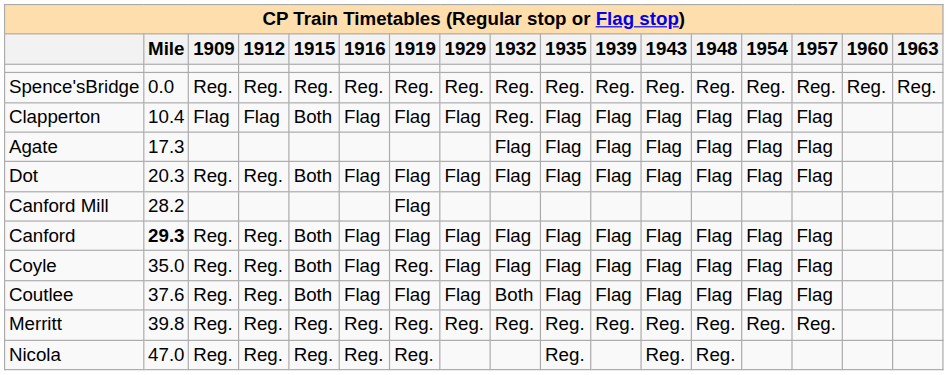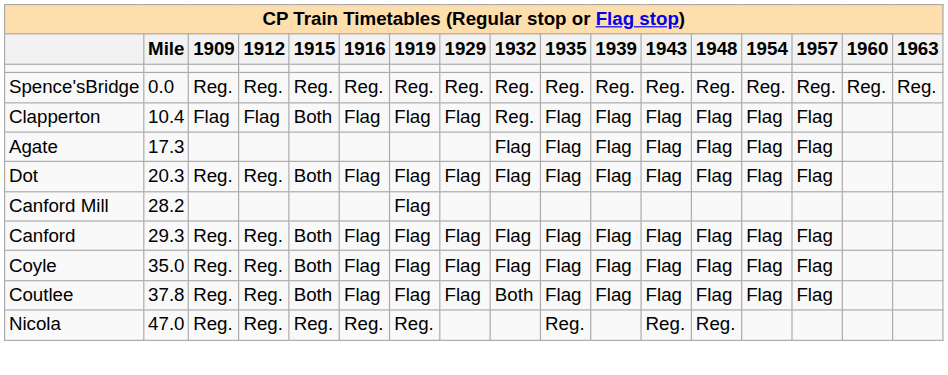 <table class="wikitable">
 <tr>
 <th colspan="17" style="background:#ffdead;">CP Train Timetables (Regular stop or <a href='#'>Flag stop</a>)</th>
 </tr>
 <tr>
 <th></th>
 <th>Mile</th>
 <th>1909</th>
 <th>1912</th>
 <th>1915</th>
 <th>1916</th>
 <th>1919</th>
 <th>1929</th>
 <th>1932</th>
 <th>1935</th>
 <th>1939</th>
 <th>1943</th>
 <th>1948</th>
 <th>1954</th>
 <th>1957</th>
 <th>1960</th>
 <th>1963</th>
 </tr>
 <tr>
 <td></td>
 <td></td>
 <td></td>
 <td></td>
 <td></td>
 <td></td>
 <td></td>
 <td></td>
 <td></td>
 <td></td>
 <td></td>
 <td></td>
 <td></td>
 <td></td>
 <td></td>
 <td></td>
 <td></td>
 </tr>
 <tr>
 <td>Spence'sBridge</td>
 <td>0.0</td>
 <td>Reg.</td>
 <td>Reg.</td>
 <td>Reg.</td>
 <td>Reg.</td>
 <td>Reg.</td>
 <td>Reg.</td>
 <td>Reg.</td>
 <td>Reg.</td>
 <td>Reg.</td>
 <td>Reg.</td>
 <td>Reg.</td>
 <td>Reg.</td>
 <td>Reg.</td>
 <td>Reg.</td>
 <td>Reg.</td>
 </tr>
 <tr>
 <td>Clapperton</td>
 <td>10.4</td>
 <td>Flag</td>
 <td>Flag</td>
 <td>Both</td>
 <td>Flag</td>
 <td>Flag</td>
 <td>Flag</td>
 <td>Reg.</td>
 <td>Flag</td>
 <td>Flag</td>
 <td>Flag</td>
 <td>Flag</td>
 <td>Flag</td>
 <td>Flag</td>
 <td></td>
 <td></td>
 </tr>
 <tr>
 <td>Agate</td>
 <td>17.3</td>
 <td></td>
 <td></td>
 <td></td>
 <td></td>
 <td></td>
 <td></td>
 <td>Flag</td>
 <td>Flag</td>
 <td>Flag</td>
 <td>Flag</td>
 <td>Flag</td>
 <td>Flag</td>
 <td>Flag</td>
 <td></td>
 <td></td>
 </tr>
 <tr>
 <td>Dot</td>
 <td>20.3</td>
 <td>Reg.</td>
 <td>Reg.</td>
 <td>Both</td>
 <td>Flag</td>
 <td>Flag</td>
 <td>Flag</td>
 <td>Flag</td>
 <td>Flag</td>
 <td>Flag</td>
 <td>Flag</td>
 <td>Flag</td>
 <td>Flag</td>
 <td>Flag</td>
 <td></td>
 <td></td>
 </tr>
 <tr>
 <td>Canford Mill</td>
 <td>28.2</td>
 <td></td>
 <td></td>
 <td></td>
 <td></td>
 <td>Flag</td>
 <td></td>
 <td></td>
 <td></td>
 <td></td>
 <td></td>
 <td></td>
 <td></td>
 <td></td>
 <td></td>
 <td></td>
 </tr>
 <tr>
 <td>Canford</td>
-<td><strong>29.3</strong></td>
+<td>29.3</td>
 <td>Reg.</td>
 <td>Reg.</td>
 <td>Both</td>
 <td>Flag</td>
 <td>Flag</td>
 <td>Flag</td>
 <td>Flag</td>
 <td>Flag</td>
 <td>Flag</td>
 <td>Flag</td>
 <td>Flag</td>
 <td>Flag</td>
 <td>Flag</td>
 <td></td>
 <td></td>
 </tr>
 <tr>
 <td>Coyle</td>
 <td>35.0</td>
 <td>Reg.</td>
 <td>Reg.</td>
 <td>Both</td>
 <td>Flag</td>
-<td>Reg.</td>
+<td>Flag</td>
 <td>Flag</td>
 <td>Flag</td>
 <td>Flag</td>
 <td>Flag</td>
 <td>Flag</td>
 <td>Flag</td>
 <td>Flag</td>
 <td>Flag</td>
 <td></td>
 <td></td>
 </tr>
 <tr>
 <td>Coutlee</td>
-<td>37.6</td>
+<td>37.8</td>
 <td>Reg.</td>
 <td>Reg.</td>
 <td>Both</td>
 <td>Flag</td>
 <td>Flag</td>
 <td>Flag</td>
 <td>Both</td>
 <td>Flag</td>
 <td>Flag</td>
 <td>Flag</td>
 <td>Flag</td>
 <td>Flag</td>
 <td>Flag</td>
-<td></td>
-<td></td>
-</tr>
-<tr>
-<td>Merritt</td>
-<td>39.8</td>
-<td>Reg.</td>
-<td>Reg.</td>
-<td>Reg.</td>
-<td>Reg.</td>
-<td>Reg.</td>
-<td>Reg.</td>
-<td>Reg.</td>
-<td>Reg.</td>
-<td>Reg.</td>
-<td>Reg.</td>
-<td>Reg.</td>
-<td>Reg.</td>
-<td>Reg.</td>
 <td></td>
 <td></td>
 </tr>
 <tr>
 <td>Nicola</td>
 <td>47.0</td>
 <td>Reg.</td>
 <td>Reg.</td>
 <td>Reg.</td>
 <td>Reg.</td>
 <td>Reg.</td>
 <td></td>
 <td></td>
 <td>Reg.</td>
 <td></td>
 <td>Reg.</td>
 <td>Reg.</td>
 <td></td>
 <td></td>
 <td></td>
 <td></td>
 </tr>
 </table>
